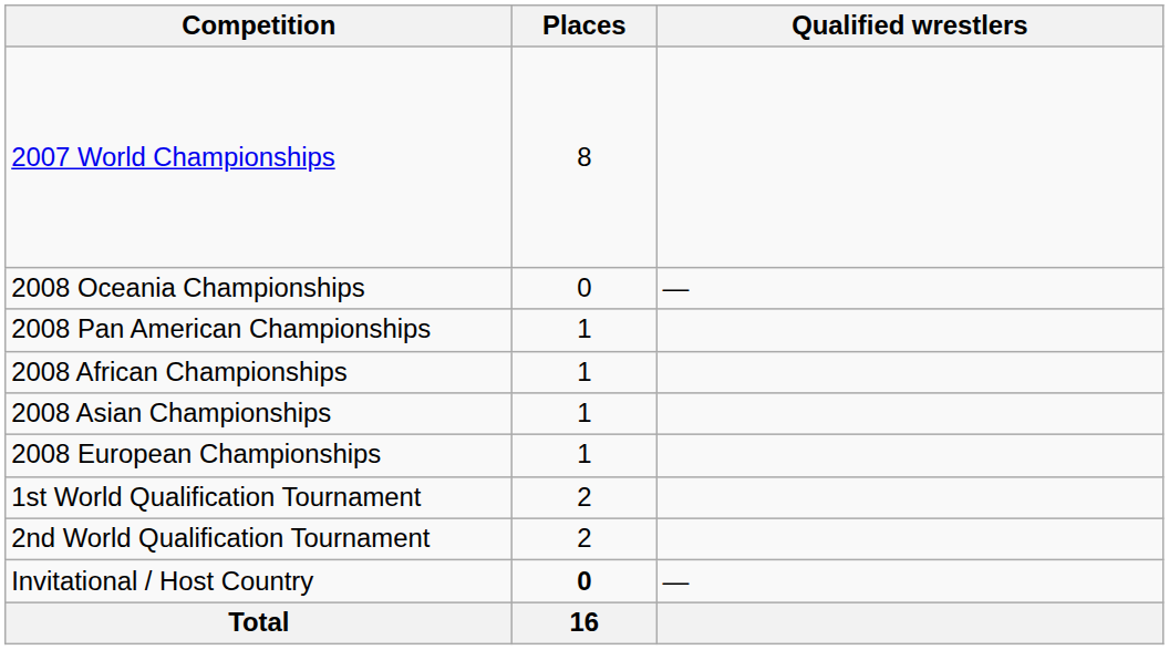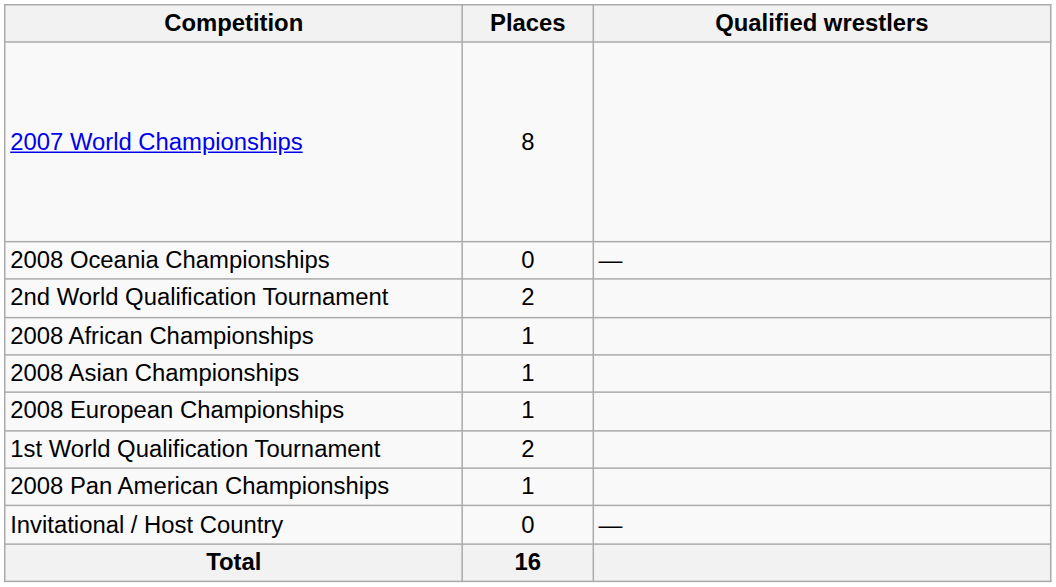 <table class = "wikitable">
 <tr>
 <th width=300>Competition</th>
 <th width=80>Places</th>
 <th width=300>Qualified wrestlers</th>
 </tr>
 <tr>
 <td><a href='#'>2007 World Championships</a></td>
 <td align="center">8</td>
 <td><br><br><br><br><br><br><br></td>
 </tr>
 <tr>
 <td>2008 Oceania Championships</td>
 <td align="center">0</td>
 <td>—</td>
 </tr>
 <tr>
-<td>2008 Pan American Championships</td>
-<td align="center">1</td>
-<td></td>
+<td>2nd World Qualification Tournament</td>
+<td align="center">2</td>
+<td><br></td>
 </tr>
 <tr>
 <td>2008 African Championships</td>
 <td align="center">1</td>
 <td></td>
 </tr>
 <tr>
 <td>2008 Asian Championships</td>
 <td align="center">1</td>
 <td></td>
 </tr>
 <tr>
 <td>2008 European Championships</td>
 <td align="center">1</td>
 <td></td>
 </tr>
 <tr>
 <td>1st World Qualification Tournament</td>
 <td align="center">2</td>
 <td><br></td>
 </tr>
 <tr>
-<td>2nd World Qualification Tournament</td>
-<td align="center">2</td>
-<td><br></td>
+<td>2008 Pan American Championships</td>
+<td align="center">1</td>
+<td></td>
 </tr>
 <tr>
 <td>Invitational / Host Country</td>
-<td align="center"><strong>0</strong></td>
+<td align="center">0</td>
 <td>—</td>
 </tr>
 <tr>
 <th>Total</th>
 <th>16</th>
 <th></th>
 </tr>
 </table>
